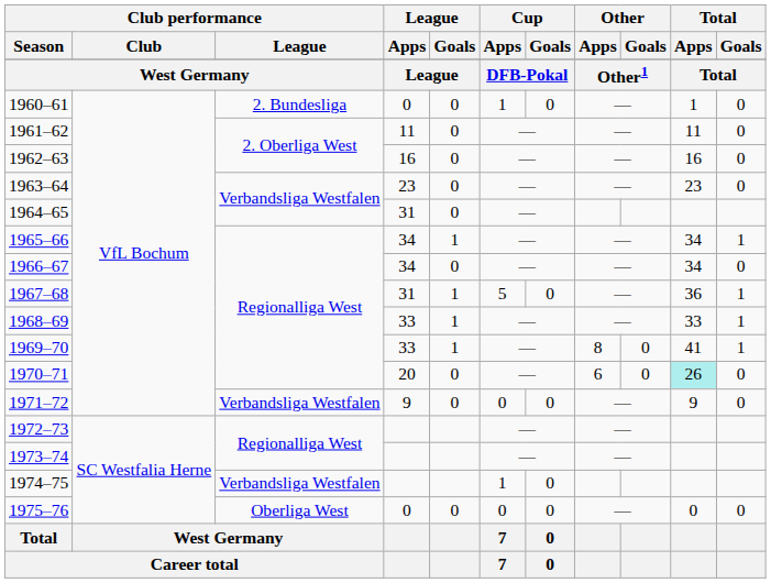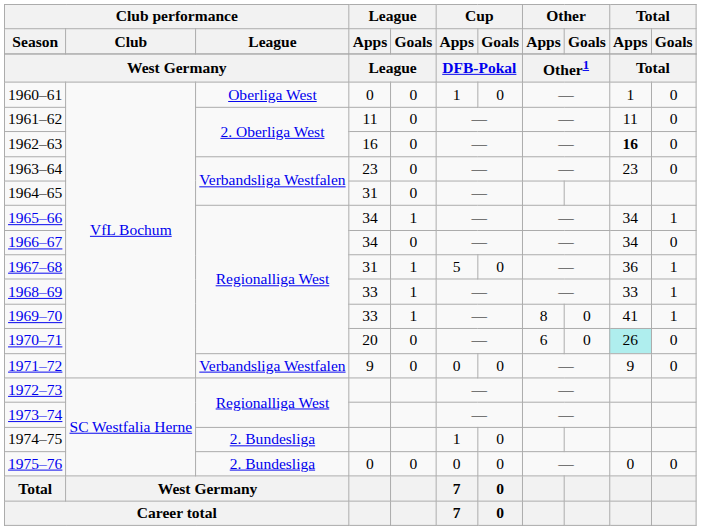 <table class="wikitable" style="text-align:center">
 <tr>
 <th colspan=3>Club performance</th>
 <th colspan=2>League</th>
 <th colspan=2>Cup</th>
 <th colspan=2>Other</th>
 <th colspan=2>Total</th>
 </tr>
 <tr>
 <th>Season</th>
 <th>Club</th>
 <th>League</th>
 <th>Apps</th>
 <th>Goals</th>
 <th>Apps</th>
 <th>Goals</th>
 <th>Apps</th>
 <th>Goals</th>
 <th>Apps</th>
 <th>Goals</th>
 </tr>
 <tr>
 </tr>
 <tr>
 <th colspan=3>West Germany</th>
 <th colspan=2>League</th>
 <th colspan=2><a href='#'>DFB-Pokal</a></th>
 <th colspan=2>Other<sup><a href='#'>1</a></sup></th>
 <th colspan=2>Total</th>
 </tr>
 <tr>
 <td>1960–61</td>
 <td rowspan="12"><a href='#'>VfL Bochum</a></td>
-<td><a href='#'>2. Bundesliga</a></td>
+<td><a href='#'>Oberliga West</a></td>
 <td>0</td>
 <td>0</td>
 <td>1</td>
 <td>0</td>
 <td colspan="2">—</td>
 <td>1</td>
 <td>0</td>
 </tr>
 <tr>
 <td>1961–62</td>
 <td rowspan="2"><a href='#'>2. Oberliga West</a></td>
 <td>11</td>
 <td>0</td>
 <td colspan="2">—</td>
 <td colspan="2">—</td>
 <td>11</td>
 <td>0</td>
 </tr>
 <tr>
 <td>1962–63</td>
 <td>16</td>
 <td>0</td>
 <td colspan="2">—</td>
 <td colspan="2">—</td>
-<td>16</td>
+<td><strong>16</strong></td>
 <td>0</td>
 </tr>
 <tr>
 <td>1963–64</td>
 <td rowspan="2"><a href='#'>Verbandsliga Westfalen</a></td>
 <td>23</td>
 <td>0</td>
 <td colspan="2">—</td>
 <td colspan="2">—</td>
 <td>23</td>
 <td>0</td>
 </tr>
 <tr>
 <td>1964–65</td>
 <td>31</td>
 <td>0</td>
 <td colspan="2">—</td>
 <td></td>
 <td></td>
 <td></td>
 <td></td>
 </tr>
 <tr>
 <td><a href='#'>1965–66</a></td>
 <td rowspan="6"><a href='#'>Regionalliga West</a></td>
 <td>34</td>
 <td>1</td>
 <td colspan="2">—</td>
 <td colspan="2">—</td>
 <td>34</td>
 <td>1</td>
 </tr>
 <tr>
 <td><a href='#'>1966–67</a></td>
 <td>34</td>
 <td>0</td>
 <td colspan="2">—</td>
 <td colspan="2">—</td>
 <td>34</td>
 <td>0</td>
 </tr>
 <tr>
 <td><a href='#'>1967–68</a></td>
 <td>31</td>
 <td>1</td>
 <td>5</td>
 <td>0</td>
 <td colspan="2">—</td>
 <td>36</td>
 <td>1</td>
 </tr>
 <tr>
 <td><a href='#'>1968–69</a></td>
 <td>33</td>
 <td>1</td>
 <td colspan="2">—</td>
 <td colspan="2">—</td>
 <td>33</td>
 <td>1</td>
 </tr>
 <tr>
 <td><a href='#'>1969–70</a></td>
 <td>33</td>
 <td>1</td>
 <td colspan="2">—</td>
 <td>8</td>
 <td>0</td>
 <td>41</td>
 <td>1</td>
 </tr>
 <tr>
 <td><a href='#'>1970–71</a></td>
 <td>20</td>
 <td>0</td>
 <td colspan="2">—</td>
 <td>6</td>
 <td>0</td>
 <td style="background: paleturquoise;">26</td>
 <td>0</td>
 </tr>
 <tr>
 <td><a href='#'>1971–72</a></td>
 <td><a href='#'>Verbandsliga Westfalen</a></td>
 <td>9</td>
 <td>0</td>
 <td>0</td>
 <td>0</td>
 <td colspan="2">—</td>
 <td>9</td>
 <td>0</td>
 </tr>
 <tr>
 <td><a href='#'>1972–73</a></td>
 <td rowspan="4"><a href='#'>SC Westfalia Herne</a></td>
 <td rowspan="2"><a href='#'>Regionalliga West</a></td>
 <td></td>
 <td></td>
 <td colspan="2">—</td>
 <td colspan="2">—</td>
 <td></td>
 <td></td>
 </tr>
 <tr>
 <td><a href='#'>1973–74</a></td>
 <td></td>
 <td></td>
 <td colspan="2">—</td>
 <td colspan="2">—</td>
 <td></td>
 <td></td>
 </tr>
 <tr>
 <td>1974–75</td>
-<td><a href='#'>Verbandsliga Westfalen</a></td>
+<td><a href='#'>2. Bundesliga</a></td>
 <td></td>
 <td></td>
 <td>1</td>
 <td>0</td>
 <td></td>
 <td></td>
 <td></td>
 <td></td>
 </tr>
 <tr>
 <td><a href='#'>1975–76</a></td>
-<td><a href='#'>Oberliga West</a></td>
+<td><a href='#'>2. Bundesliga</a></td>
 <td>0</td>
 <td>0</td>
 <td>0</td>
 <td>0</td>
 <td colspan="2">—</td>
 <td>0</td>
 <td>0</td>
 </tr>
 <tr>
 <th rowspan=1>Total</th>
 <th colspan=2>West Germany</th>
 <th></th>
 <th></th>
 <th>7</th>
 <th>0</th>
 <th></th>
 <th></th>
 <th></th>
 <th></th>
 </tr>
 <tr>
 <th colspan=3>Career total</th>
 <th></th>
 <th></th>
 <th>7</th>
 <th>0</th>
 <th></th>
 <th></th>
 <th></th>
 <th></th>
 </tr>
 </table>
